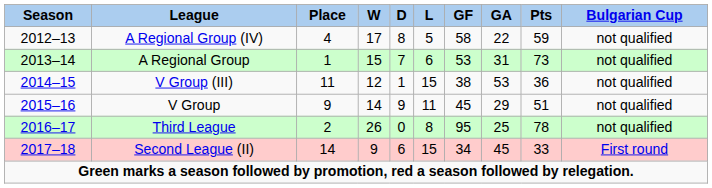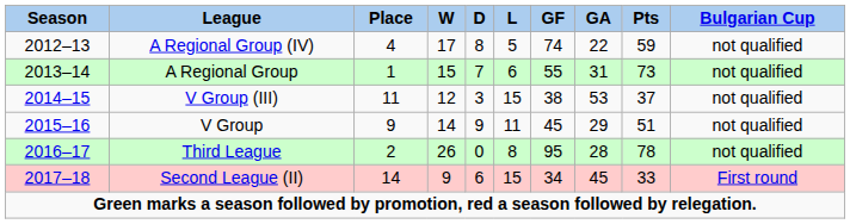 <table class="wikitable" width="800px">
 <tr>
 <th style="background:#ABCDEF;">Season</th>
 <th style="background:#ABCDEF;">League</th>
 <th style="background:#ABCDEF;">Place</th>
 <th style="background:#ABCDEF;">W</th>
 <th style="background:#ABCDEF;">D</th>
 <th style="background:#ABCDEF;">L</th>
 <th style="background:#ABCDEF;">GF</th>
 <th style="background:#ABCDEF;">GA</th>
 <th style="background:#ABCDEF;">Pts</th>
 <th style="background:#ABCDEF;"><a href='#'>Bulgarian Cup</a></th>
 </tr>
 <tr align="center">
 <td>2012–13</td>
 <td><a href='#'>A Regional Group</a> (IV)</td>
 <td>4</td>
 <td>17</td>
 <td>8</td>
 <td>5</td>
-<td>58</td>
+<td>74</td>
 <td>22</td>
 <td>59</td>
 <td>not qualified</td>
 </tr>
 <tr style="text-align:center; background:#cfc;">
 <td>2013–14</td>
 <td>A Regional Group</td>
 <td>1</td>
 <td>15</td>
 <td>7</td>
 <td>6</td>
-<td>53</td>
+<td>55</td>
 <td>31</td>
 <td>73</td>
 <td>not qualified</td>
 </tr>
 <tr align="center">
 <td><a href='#'>2014–15</a></td>
 <td><a href='#'>V Group</a> (III)</td>
 <td>11</td>
 <td>12</td>
-<td>1</td>
+<td>3</td>
 <td>15</td>
 <td>38</td>
 <td>53</td>
-<td>36</td>
+<td>37</td>
 <td>not qualified</td>
 </tr>
 <tr align="center">
 <td><a href='#'>2015–16</a></td>
 <td>V Group</td>
 <td>9</td>
 <td>14</td>
 <td>9</td>
 <td>11</td>
 <td>45</td>
 <td>29</td>
 <td>51</td>
 <td>not qualified</td>
 </tr>
 <tr style="text-align:center; background:#cfc;">
 <td><a href='#'>2016–17</a></td>
 <td><a href='#'>Third League</a></td>
 <td>2</td>
 <td>26</td>
 <td>0</td>
 <td>8</td>
 <td>95</td>
-<td>25</td>
+<td>28</td>
 <td>78</td>
 <td>not qualified</td>
 </tr>
 <tr align="center" style="background:#ffcccc;">
 <td><a href='#'>2017–18</a></td>
 <td><a href='#'>Second League</a> (II)</td>
 <td>14</td>
 <td>9</td>
 <td>6</td>
 <td>15</td>
 <td>34</td>
 <td>45</td>
 <td>33</td>
 <td><a href='#'>First round</a></td>
 </tr>
 <tr>
 <td colspan="12" align="center"><strong>Green marks a season followed by promotion, red a season followed by relegation.</strong></td>
 </tr>
 </table>
